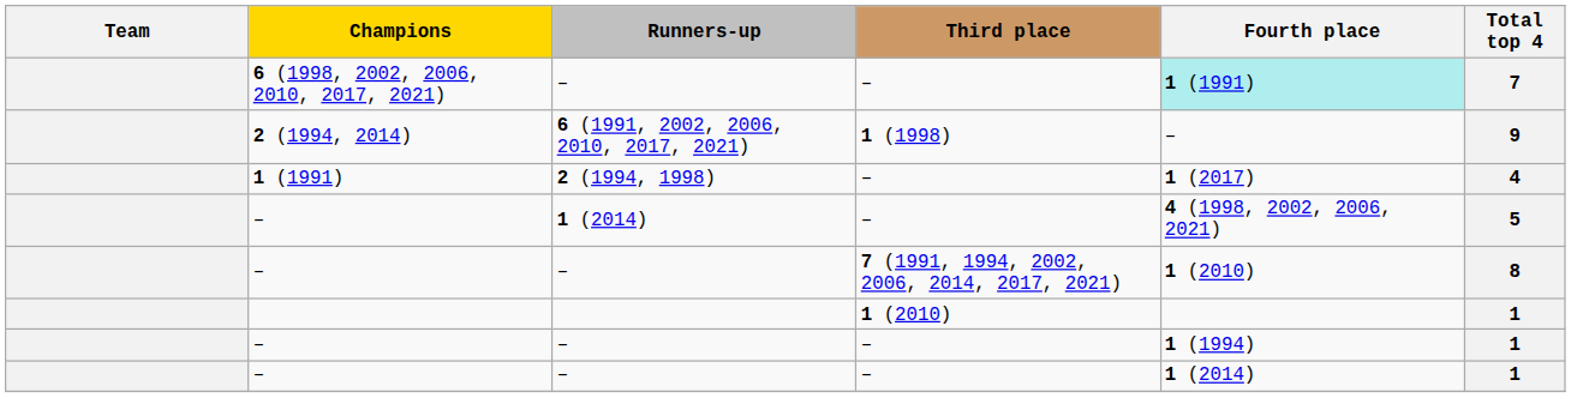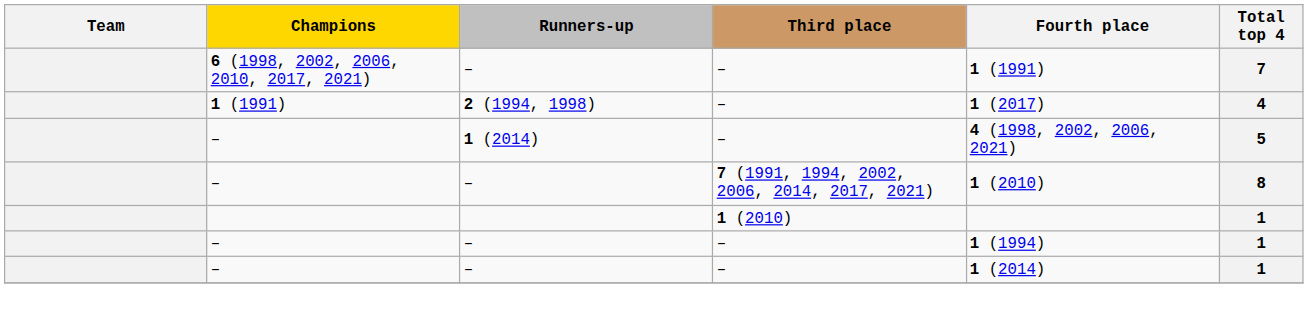 <table class="wikitable" style="width:85%; font-size: 100%;">
 <tr>
 <th width=12%>Team</th>
 <th width=15% style="background:#FFD700;">Champions</th>
 <th width=15% style="background:#C0C0C0;">Runners-up</th>
 <th width=15% style="background:#CC9966;">Third place</th>
 <th width=15%>Fourth place</th>
 <th width=5%>Total top 4</th>
 </tr>
 <tr>
 <th></th>
 <td><strong>6</strong> (<a href='#'>1998</a>, <a href='#'>2002</a>, <a href='#'>2006</a>, <a href='#'>2010</a>, <a href='#'>2017</a>, <a href='#'>2021</a>)</td>
 <td>–</td>
 <td>–</td>
-<td style="background: paleturquoise;"><strong>1</strong> (<a href='#'>1991</a>)</td>
+<td><strong>1</strong> (<a href='#'>1991</a>)</td>
 <th align=center>7</th>
-</tr>
-<tr>
-<th></th>
-<td><strong>2</strong> (<a href='#'>1994</a>, <a href='#'>2014</a>)</td>
-<td><strong>6</strong> (<a href='#'>1991</a>, <a href='#'>2002</a>, <a href='#'>2006</a>, <a href='#'>2010</a>, <a href='#'>2017</a>, <a href='#'>2021</a>)</td>
-<td><strong>1</strong> (<a href='#'>1998</a>)</td>
-<td>–</td>
-<th align=center>9</th>
 </tr>
 <tr>
 <th></th>
 <td><strong>1</strong> (<a href='#'>1991</a>)</td>
 <td><strong>2</strong> (<a href='#'>1994</a>, <a href='#'>1998</a>)</td>
 <td>–</td>
 <td><strong>1</strong> (<a href='#'>2017</a>)</td>
 <th align=center>4</th>
 </tr>
 <tr>
 <th></th>
 <td>–</td>
 <td><strong>1</strong> (<a href='#'>2014</a>)</td>
 <td>–</td>
 <td><strong>4</strong> (<a href='#'>1998</a>, <a href='#'>2002</a>, <a href='#'>2006</a>, <a href='#'>2021</a>)</td>
 <th align=center>5</th>
 </tr>
 <tr>
 <th></th>
 <td>–</td>
 <td>–</td>
 <td><strong>7</strong> (<a href='#'>1991</a>, <a href='#'>1994</a>, <a href='#'>2002</a>, <a href='#'>2006</a>, <a href='#'>2014</a>, <a href='#'>2017</a>, <a href='#'>2021</a>)</td>
 <td><strong>1</strong> (<a href='#'>2010</a>)</td>
 <th align=center>8</th>
 </tr>
 <tr>
 <th></th>
 <td></td>
 <td></td>
 <td><strong>1</strong> (<a href='#'>2010</a>)</td>
 <td></td>
 <th align=center>1</th>
 </tr>
 <tr>
 <th></th>
 <td>–</td>
 <td>–</td>
 <td>–</td>
 <td><strong>1</strong> (<a href='#'>1994</a>)</td>
 <th align=center>1</th>
 </tr>
 <tr>
 <th></th>
 <td>–</td>
 <td>–</td>
 <td>–</td>
 <td><strong>1</strong> (<a href='#'>2014</a>)</td>
 <th align=center>1</th>
 </tr>
 <tr>
 </tr>
 </table>
